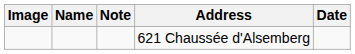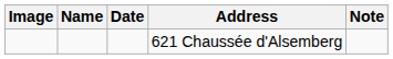 <table class="wikitable sortable">
 <tr>
 <th>Image</th>
 <th>Name</th>
+<th>Date</th>
+<th>Address</th>
 <th>Note</th>
-<th>Address</th>
-<th>Date</th>
 </tr>
 <tr>
 <td></td>
 <td></td>
 <td></td>
 <td>621 Chaussée d'Alsemberg</td>
 <td></td>
 </tr>
 </table>
